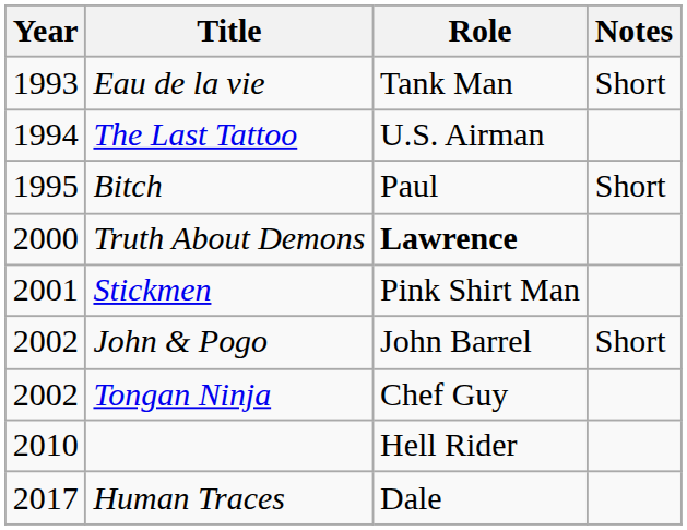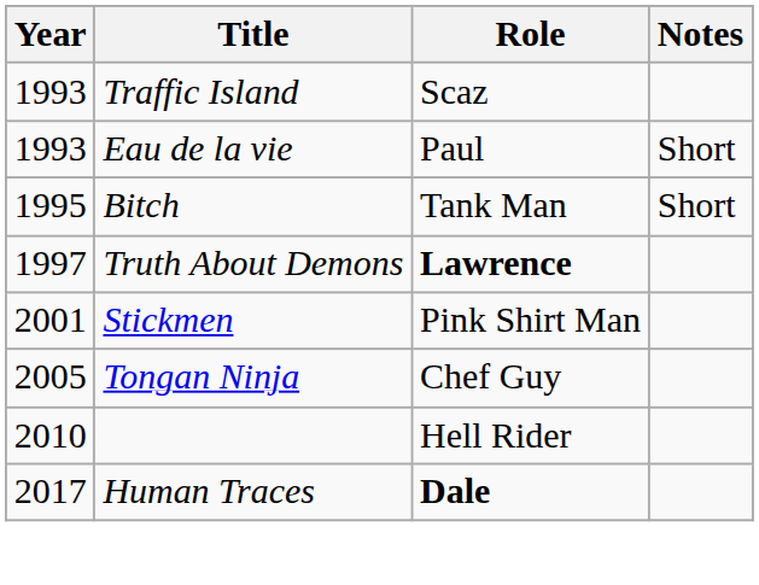 <table class="wikitable sortable">
 <tr>
 <th>Year</th>
 <th>Title</th>
 <th>Role</th>
 <th class="unsortable">Notes</th>
 </tr>
 <tr>
 <td>1993</td>
+<td><em>Traffic Island</em></td>
+<td>Scaz</td>
+<td></td>
+</tr>
+<tr>
+<td>1993</td>
 <td><em>Eau de la vie</em></td>
+<td>Paul</td>
+<td>Short</td>
+</tr>
+<tr>
+<td>1995</td>
+<td><em>Bitch</em></td>
 <td>Tank Man</td>
 <td>Short</td>
 </tr>
 <tr>
-<td>1994</td>
-<td><em><a href='#'>The Last Tattoo</a></em></td>
-<td>U.S. Airman</td>
-<td></td>
-</tr>
-<tr>
-<td>1995</td>
-<td><em>Bitch</em></td>
-<td>Paul</td>
-<td>Short</td>
-</tr>
-<tr>
-<td>2000</td>
+<td>1997</td>
 <td><em>Truth About Demons</em></td>
 <td><strong>Lawrence</strong></td>
 <td></td>
 </tr>
 <tr>
 <td>2001</td>
 <td><em><a href='#'>Stickmen</a></em></td>
 <td>Pink Shirt Man</td>
 <td></td>
 </tr>
 <tr>
-<td>2002</td>
-<td><em>John & Pogo</em></td>
-<td>John Barrel</td>
-<td>Short</td>
-</tr>
-<tr>
-<td>2002</td>
+<td>2005</td>
 <td><em><a href='#'>Tongan Ninja</a></em></td>
 <td>Chef Guy</td>
 <td></td>
 </tr>
 <tr>
 <td>2010</td>
 <td><em></em></td>
 <td>Hell Rider</td>
 <td></td>
 </tr>
 <tr>
 <td>2017</td>
 <td><em>Human Traces</em></td>
-<td>Dale</td>
+<td><strong>Dale</strong></td>
 <td></td>
 </tr>
 </table>
